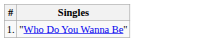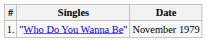 <table class="wikitable">
 <tr>
 <th>#</th>
 <th>Singles</th>
+<th>Date</th>
 </tr>
 <tr>
 <td>1.</td>
 <td>"<a href='#'>Who Do You Wanna Be</a>"</td>
+<td>November 1979</td>
 </tr>
 </table>
